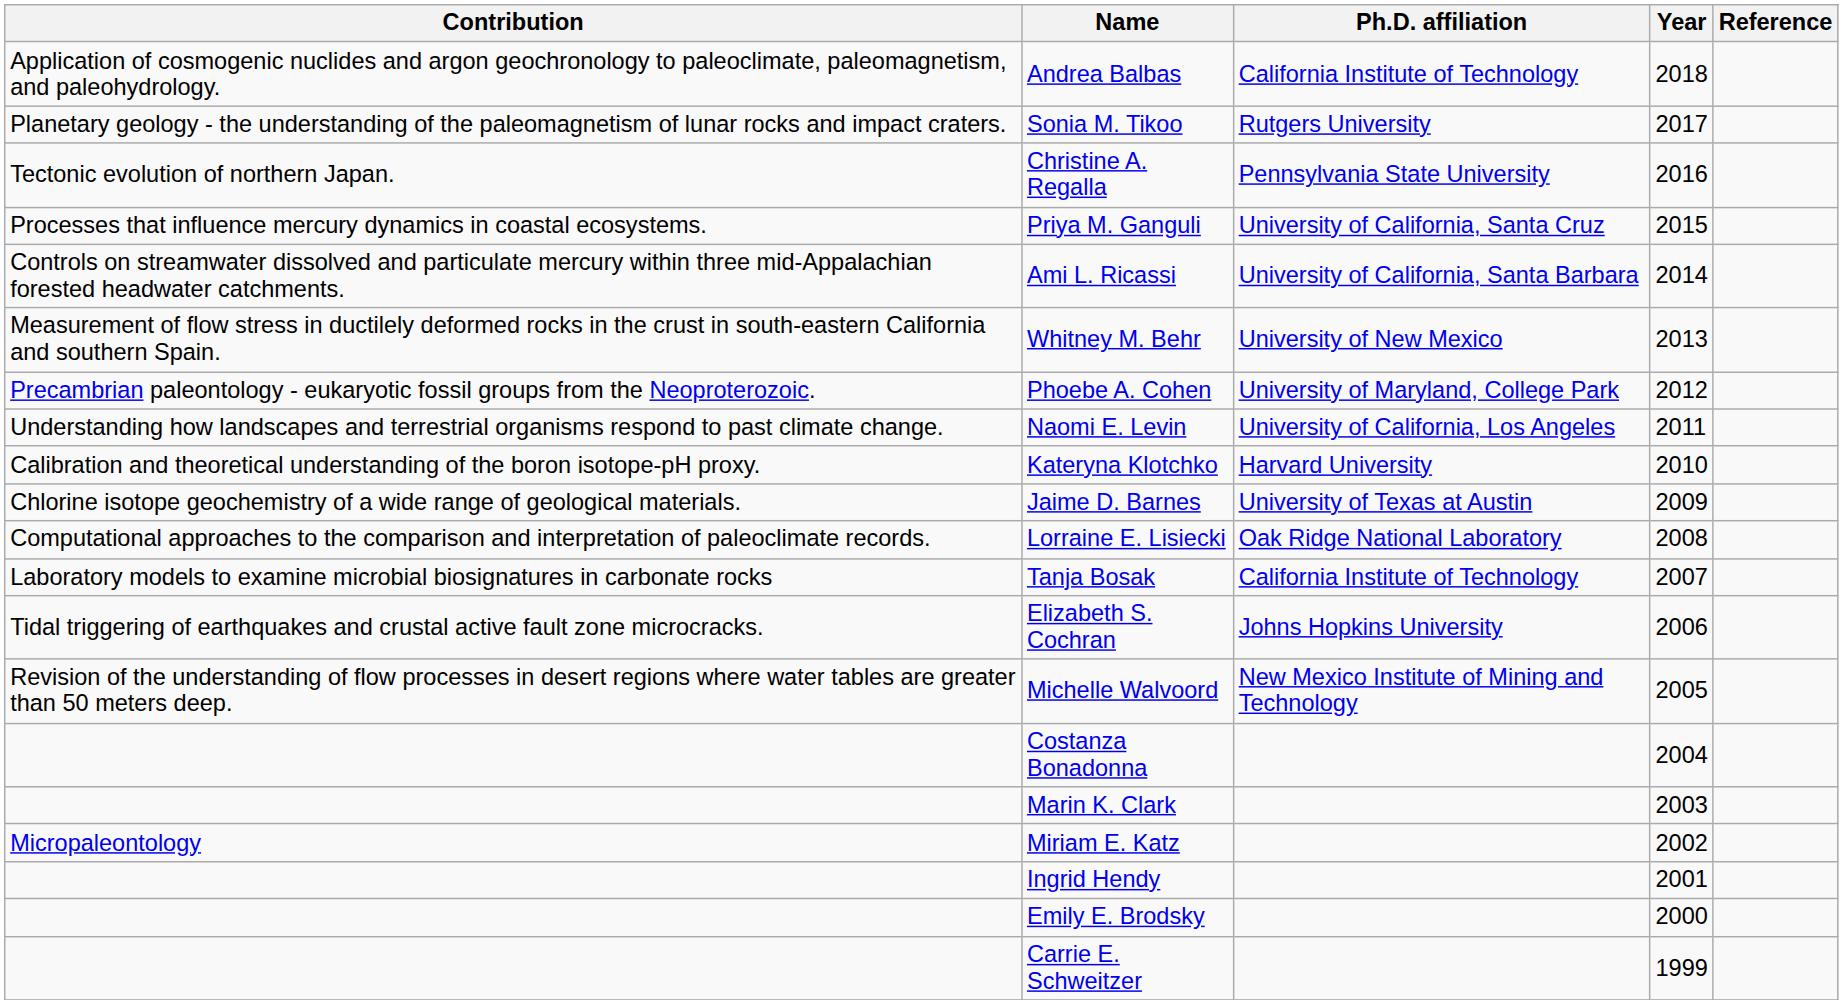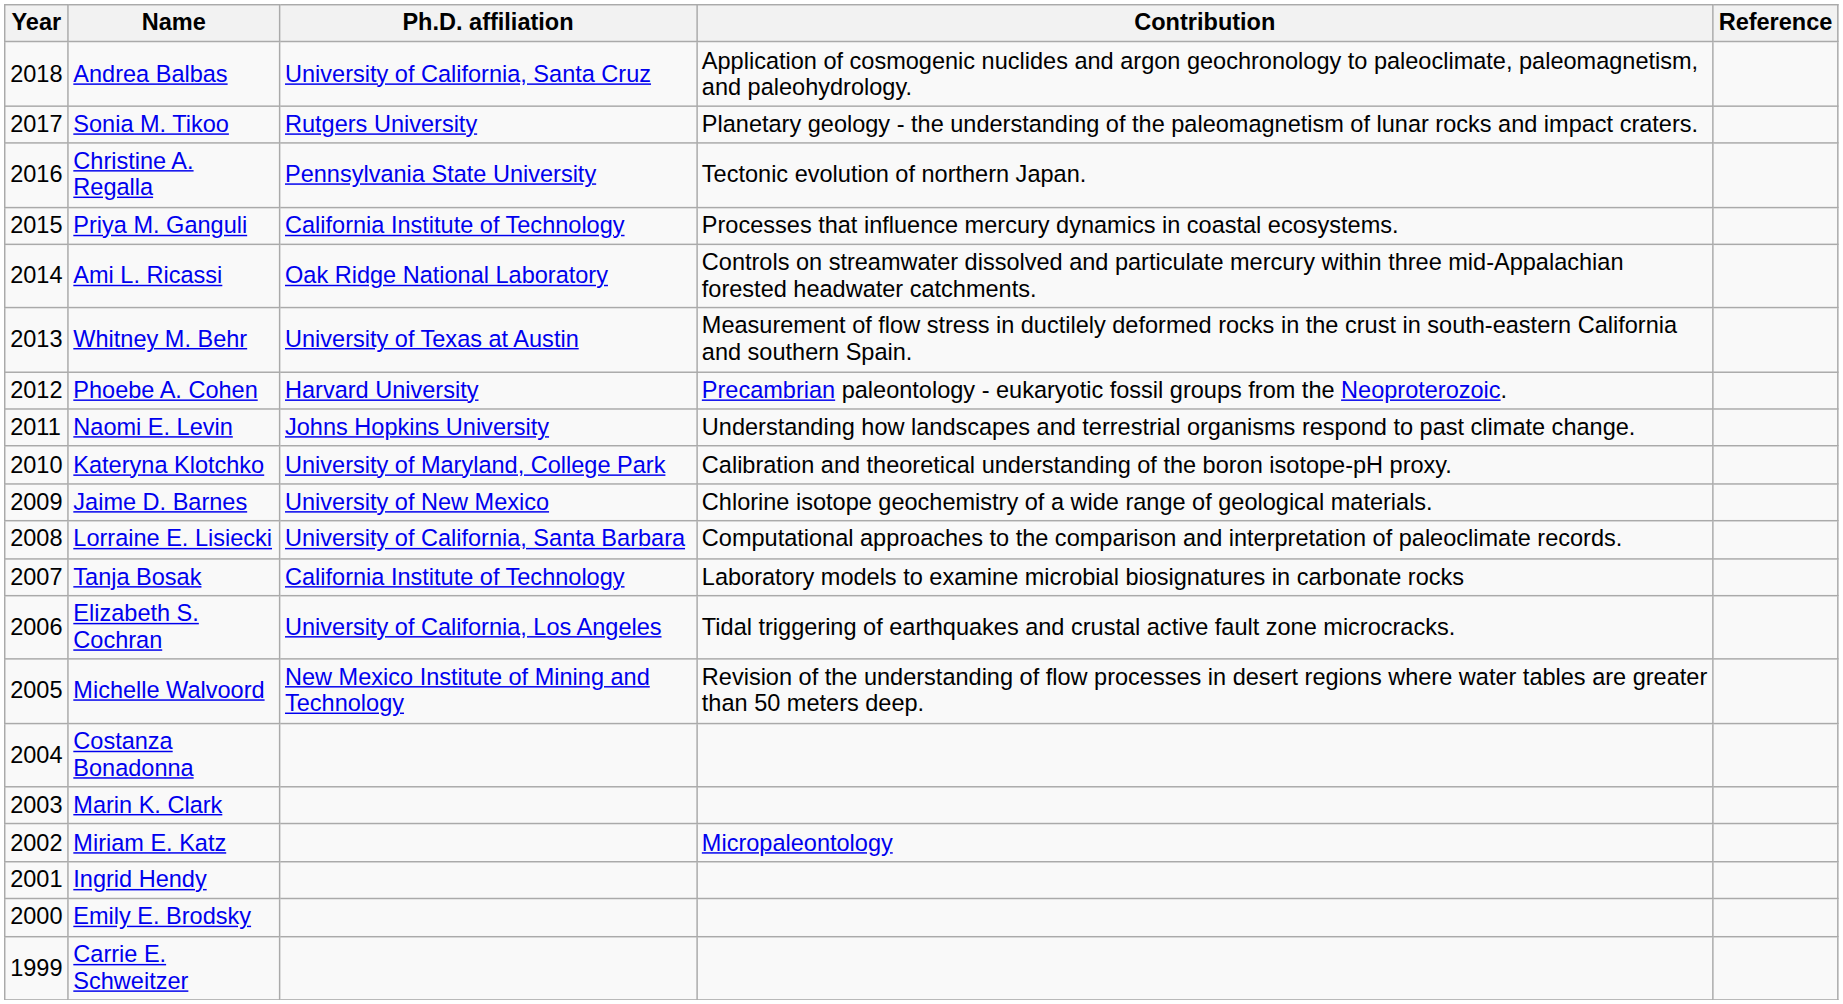 <table class="wikitable">
 <tr>
-<th>Contribution</th>
+<th>Year</th>
 <th>Name</th>
 <th>Ph.D. affiliation</th>
-<th>Year</th>
+<th>Contribution</th>
 <th>Reference</th>
 </tr>
 <tr>
+<td>2018</td>
+<td><a href='#'>Andrea Balbas</a></td>
+<td><a href='#'>University of California, Santa Cruz</a></td>
 <td>Application of cosmogenic nuclides and argon geochronology to paleoclimate, paleomagnetism, and paleohydrology.</td>
-<td><a href='#'>Andrea Balbas</a></td>
-<td><a href='#'>California Institute of Technology</a></td>
-<td>2018</td>
 <td></td>
 </tr>
 <tr>
-<td>Planetary geology - the understanding of the paleomagnetism of lunar rocks and impact craters.</td>
+<td>2017</td>
 <td><a href='#'>Sonia M. Tikoo</a></td>
 <td><a href='#'>Rutgers University</a></td>
-<td>2017</td>
+<td>Planetary geology - the understanding of the paleomagnetism of lunar rocks and impact craters.</td>
 <td></td>
 </tr>
 <tr>
-<td>Tectonic evolution of northern Japan.</td>
+<td>2016</td>
 <td><a href='#'>Christine A. Regalla</a></td>
 <td><a href='#'>Pennsylvania State University</a></td>
-<td>2016</td>
+<td>Tectonic evolution of northern Japan.</td>
 <td></td>
 </tr>
 <tr>
+<td>2015</td>
+<td><a href='#'>Priya M. Ganguli</a></td>
+<td><a href='#'>California Institute of Technology</a></td>
 <td>Processes that influence mercury dynamics in coastal ecosystems.</td>
-<td><a href='#'>Priya M. Ganguli</a></td>
-<td><a href='#'>University of California, Santa Cruz</a></td>
-<td>2015</td>
 <td></td>
 </tr>
 <tr>
+<td>2014</td>
+<td><a href='#'>Ami L. Ricassi</a></td>
+<td><a href='#'>Oak Ridge National Laboratory</a></td>
 <td>Controls on streamwater dissolved and particulate mercury within three mid-Appalachian forested headwater catchments.</td>
-<td><a href='#'>Ami L. Ricassi</a></td>
-<td><a href='#'>University of California, Santa Barbara</a></td>
-<td>2014</td>
 <td></td>
 </tr>
 <tr>
+<td>2013</td>
+<td><a href='#'>Whitney M. Behr</a></td>
+<td><a href='#'>University of Texas at Austin</a></td>
 <td>Measurement of flow stress in ductilely deformed rocks in the crust in south-eastern California and southern Spain.</td>
-<td><a href='#'>Whitney M. Behr</a></td>
-<td><a href='#'>University of New Mexico</a></td>
-<td>2013</td>
 <td></td>
 </tr>
 <tr>
+<td>2012</td>
+<td><a href='#'>Phoebe A. Cohen</a></td>
+<td><a href='#'>Harvard University</a></td>
 <td><a href='#'>Precambrian</a> paleontology - eukaryotic fossil groups from the <a href='#'>Neoproterozoic</a>.</td>
-<td><a href='#'>Phoebe A. Cohen</a></td>
-<td><a href='#'>University of Maryland, College Park</a></td>
-<td>2012</td>
 <td></td>
 </tr>
 <tr>
+<td>2011</td>
+<td><a href='#'>Naomi E. Levin</a></td>
+<td><a href='#'>Johns Hopkins University</a></td>
 <td>Understanding how landscapes and terrestrial organisms respond to past climate change.</td>
-<td><a href='#'>Naomi E. Levin</a></td>
-<td><a href='#'>University of California, Los Angeles</a></td>
-<td>2011</td>
 <td></td>
 </tr>
 <tr>
+<td>2010</td>
+<td><a href='#'>Kateryna Klotchko</a></td>
+<td><a href='#'>University of Maryland, College Park</a></td>
 <td>Calibration and theoretical understanding of the boron isotope-pH proxy.</td>
-<td><a href='#'>Kateryna Klotchko</a></td>
-<td><a href='#'>Harvard University</a></td>
-<td>2010</td>
 <td></td>
 </tr>
 <tr>
+<td>2009</td>
+<td><a href='#'>Jaime D. Barnes</a></td>
+<td><a href='#'>University of New Mexico</a></td>
 <td>Chlorine isotope geochemistry of a wide range of geological materials.</td>
-<td><a href='#'>Jaime D. Barnes</a></td>
-<td><a href='#'>University of Texas at Austin</a></td>
-<td>2009</td>
 <td></td>
 </tr>
 <tr>
+<td>2008</td>
+<td><a href='#'>Lorraine E. Lisiecki</a></td>
+<td><a href='#'>University of California, Santa Barbara</a></td>
 <td>Computational approaches to the comparison and interpretation of paleoclimate records.</td>
-<td><a href='#'>Lorraine E. Lisiecki</a></td>
-<td><a href='#'>Oak Ridge National Laboratory</a></td>
-<td>2008</td>
 <td></td>
 </tr>
 <tr>
-<td>Laboratory models to examine microbial biosignatures in carbonate rocks</td>
+<td>2007</td>
 <td><a href='#'>Tanja Bosak</a></td>
 <td><a href='#'>California Institute of Technology</a></td>
-<td>2007</td>
+<td>Laboratory models to examine microbial biosignatures in carbonate rocks</td>
 <td></td>
 </tr>
 <tr>
+<td>2006</td>
+<td><a href='#'>Elizabeth S. Cochran</a></td>
+<td><a href='#'>University of California, Los Angeles</a></td>
 <td>Tidal triggering of earthquakes and crustal active fault zone microcracks.</td>
-<td><a href='#'>Elizabeth S. Cochran</a></td>
-<td><a href='#'>Johns Hopkins University</a></td>
-<td>2006</td>
 <td></td>
 </tr>
 <tr>
-<td>Revision of the understanding of flow processes in desert regions where water tables are greater than 50 meters deep.</td>
+<td>2005</td>
 <td><a href='#'>Michelle Walvoord</a></td>
 <td><a href='#'>New Mexico Institute of Mining and Technology</a></td>
-<td>2005</td>
+<td>Revision of the understanding of flow processes in desert regions where water tables are greater than 50 meters deep.</td>
 <td></td>
 </tr>
 <tr>
-<td></td>
+<td>2004</td>
 <td><a href='#'>Costanza Bonadonna</a></td>
 <td></td>
-<td>2004</td>
+<td></td>
 <td></td>
 </tr>
 <tr>
-<td></td>
+<td>2003</td>
 <td><a href='#'>Marin K. Clark</a></td>
 <td></td>
-<td>2003</td>
+<td></td>
 <td></td>
 </tr>
 <tr>
-<td><a href='#'>Micropaleontology</a></td>
+<td>2002</td>
 <td><a href='#'>Miriam E. Katz</a></td>
 <td></td>
-<td>2002</td>
+<td><a href='#'>Micropaleontology</a></td>
 <td></td>
 </tr>
 <tr>
-<td></td>
+<td>2001</td>
 <td><a href='#'>Ingrid Hendy</a></td>
 <td></td>
-<td>2001</td>
+<td></td>
 <td></td>
 </tr>
 <tr>
-<td></td>
+<td>2000</td>
 <td><a href='#'>Emily E. Brodsky</a></td>
 <td></td>
-<td>2000</td>
+<td></td>
 <td></td>
 </tr>
 <tr>
-<td></td>
+<td>1999</td>
 <td><a href='#'>Carrie E. Schweitzer</a></td>
 <td></td>
-<td>1999</td>
+<td></td>
 <td></td>
 </tr>
 </table>
